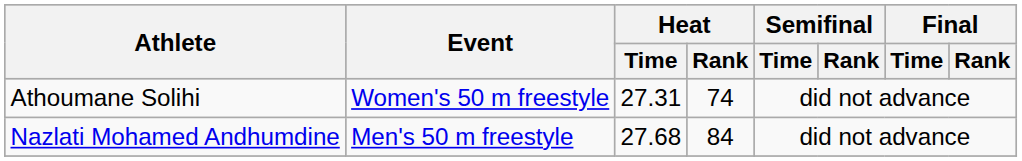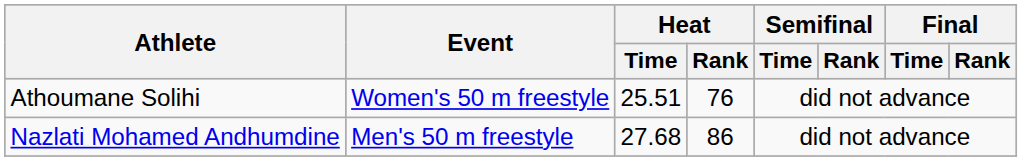 <table class=wikitable style="font-size:90%">
 <tr>
 <th rowspan="2">Athlete</th>
 <th rowspan="2">Event</th>
 <th colspan="2">Heat</th>
 <th colspan="2">Semifinal</th>
 <th colspan="2">Final</th>
 </tr>
 <tr style="font-size:95%">
 <th>Time</th>
 <th>Rank</th>
 <th>Time</th>
 <th>Rank</th>
 <th>Time</th>
 <th>Rank</th>
 </tr>
 <tr align=center>
 <td align=left>Athoumane Solihi</td>
 <td align=left><a href='#'>Women's 50 m freestyle</a></td>
-<td>27.31</td>
-<td>74</td>
+<td>25.51</td>
+<td>76</td>
 <td colspan=4>did not advance</td>
 </tr>
 <tr align=center>
 <td align=left><a href='#'>Nazlati Mohamed Andhumdine</a></td>
 <td align=left><a href='#'>Men's 50 m freestyle</a></td>
 <td>27.68</td>
-<td>84</td>
+<td>86</td>
 <td colspan=4>did not advance</td>
 </tr>
 </table>
